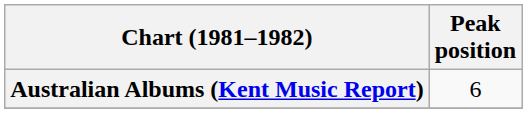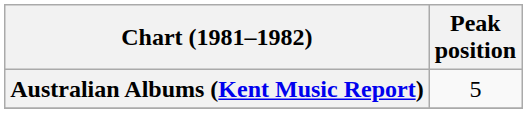 <table class="wikitable sortable plainrowheaders">
 <tr>
 <th scope="col">Chart (1981–1982)</th>
 <th scope="col">Peak<br>position</th>
 </tr>
 <tr>
 <th scope="row">Australian Albums (<a href='#'>Kent Music Report</a>)</th>
-<td align="center">6</td>
+<td align="center">5</td>
 </tr>
 <tr>
 </tr>
 <tr>
 </tr>
 <tr>
 </tr>
 <tr>
 </tr>
 <tr>
 </tr>
 <tr>
 </tr>
 <tr>
 </tr>
 <tr>
 </tr>
 </table>
